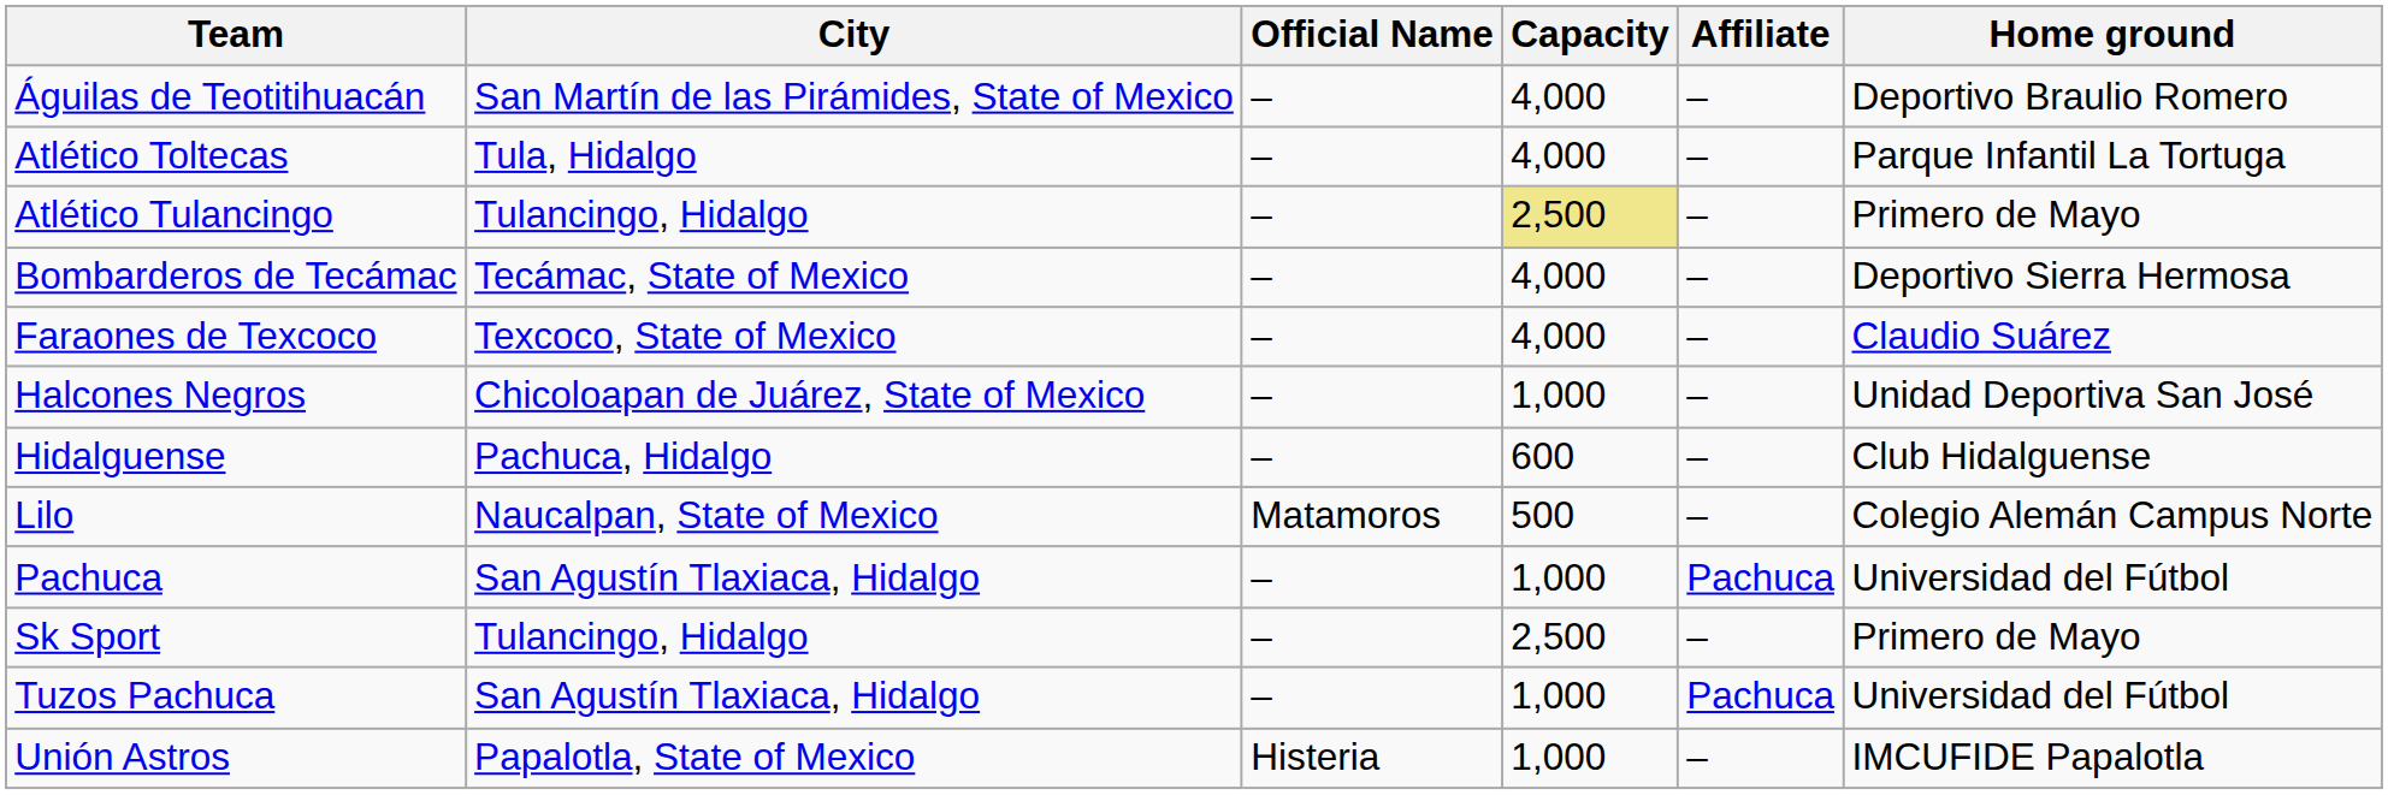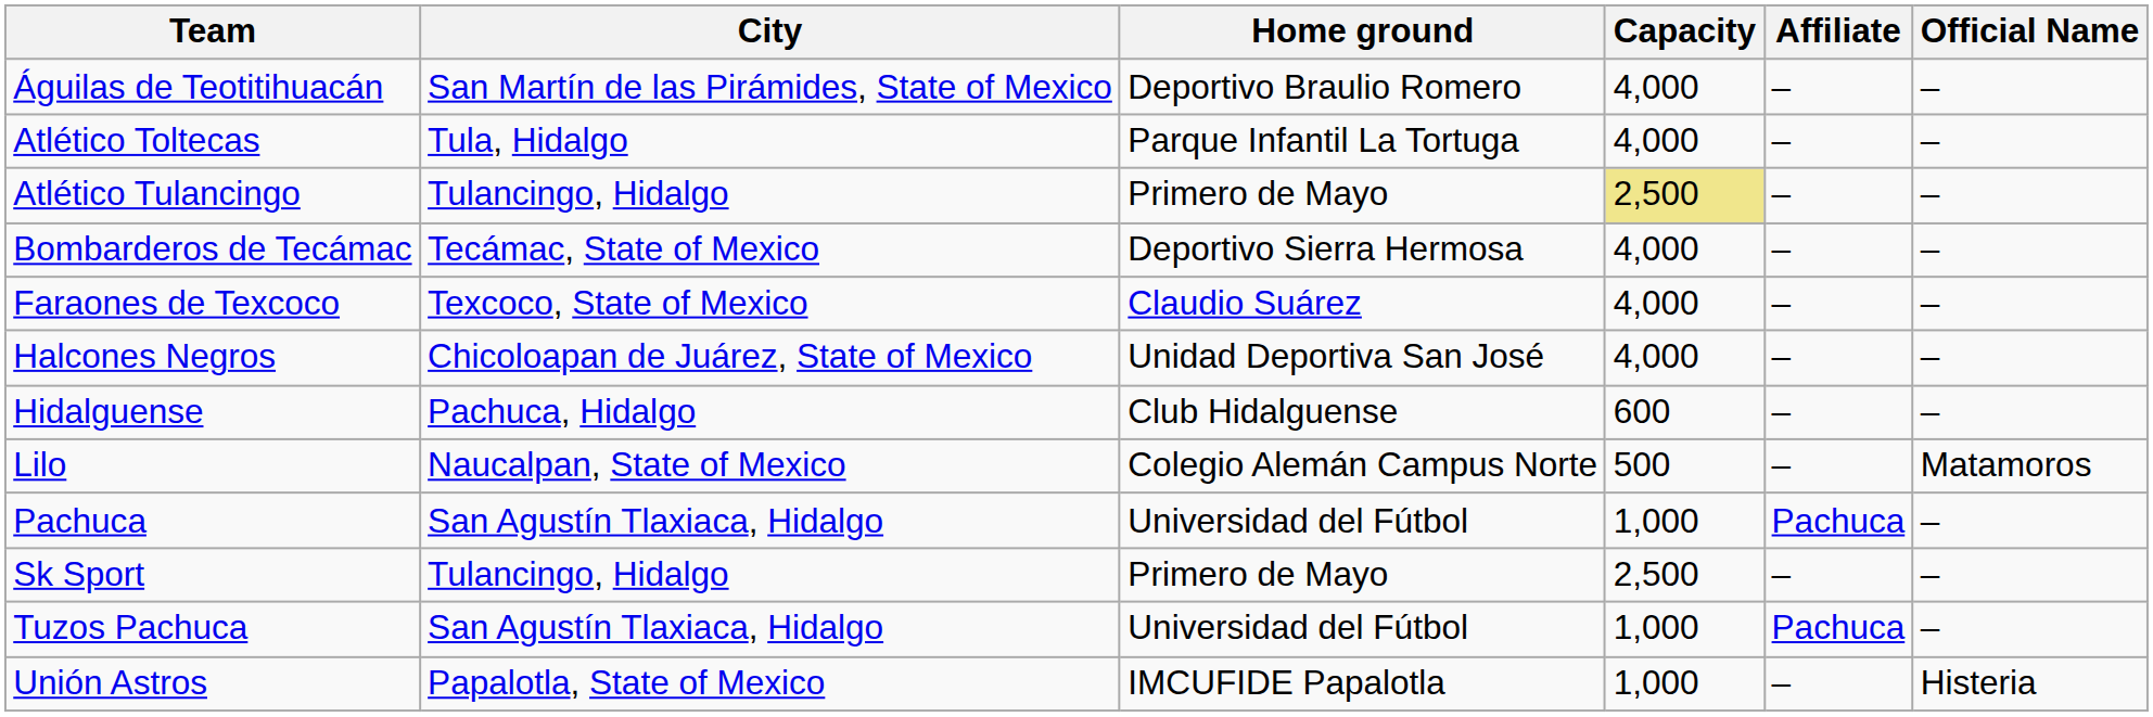 <table class="wikitable sortable">
 <tr>
 <th>Team</th>
 <th>City</th>
-<th>Official Name</th>
+<th>Home ground</th>
 <th>Capacity</th>
 <th>Affiliate</th>
-<th>Home ground</th>
+<th>Official Name</th>
 </tr>
 <tr>
 <td><a href='#'>Águilas de Teotitihuacán</a></td>
 <td><a href='#'>San Martín de las Pirámides</a>, <a href='#'>State of Mexico</a></td>
-<td>–</td>
+<td>Deportivo Braulio Romero</td>
 <td>4,000</td>
 <td>–</td>
-<td>Deportivo Braulio Romero</td>
+<td>–</td>
 </tr>
 <tr>
 <td><a href='#'>Atlético Toltecas</a></td>
 <td><a href='#'>Tula</a>, <a href='#'>Hidalgo</a></td>
-<td>–</td>
+<td>Parque Infantil La Tortuga</td>
 <td>4,000</td>
 <td>–</td>
-<td>Parque Infantil La Tortuga</td>
+<td>–</td>
 </tr>
 <tr>
 <td><a href='#'>Atlético Tulancingo</a></td>
 <td><a href='#'>Tulancingo</a>, <a href='#'>Hidalgo</a></td>
-<td>–</td>
+<td>Primero de Mayo</td>
 <td style="background: khaki;">2,500</td>
 <td>–</td>
-<td>Primero de Mayo</td>
+<td>–</td>
 </tr>
 <tr>
 <td><a href='#'>Bombarderos de Tecámac</a></td>
 <td><a href='#'>Tecámac</a>, <a href='#'>State of Mexico</a></td>
-<td>–</td>
+<td>Deportivo Sierra Hermosa</td>
 <td>4,000</td>
 <td>–</td>
-<td>Deportivo Sierra Hermosa</td>
+<td>–</td>
 </tr>
 <tr>
 <td><a href='#'>Faraones de Texcoco</a></td>
 <td><a href='#'>Texcoco</a>, <a href='#'>State of Mexico</a></td>
-<td>–</td>
+<td><a href='#'>Claudio Suárez</a></td>
 <td>4,000</td>
 <td>–</td>
-<td><a href='#'>Claudio Suárez</a></td>
+<td>–</td>
 </tr>
 <tr>
 <td><a href='#'>Halcones Negros</a></td>
 <td><a href='#'>Chicoloapan de Juárez</a>, <a href='#'>State of Mexico</a></td>
+<td>Unidad Deportiva San José</td>
+<td>4,000</td>
 <td>–</td>
-<td>1,000</td>
 <td>–</td>
-<td>Unidad Deportiva San José</td>
 </tr>
 <tr>
 <td><a href='#'>Hidalguense</a></td>
 <td><a href='#'>Pachuca</a>, <a href='#'>Hidalgo</a></td>
-<td>–</td>
+<td>Club Hidalguense</td>
 <td>600</td>
 <td>–</td>
-<td>Club Hidalguense</td>
+<td>–</td>
 </tr>
 <tr>
 <td><a href='#'>Lilo</a></td>
 <td><a href='#'>Naucalpan</a>, <a href='#'>State of Mexico</a></td>
-<td>Matamoros</td>
+<td>Colegio Alemán Campus Norte</td>
 <td>500</td>
 <td>–</td>
-<td>Colegio Alemán Campus Norte</td>
+<td>Matamoros</td>
 </tr>
 <tr>
 <td><a href='#'>Pachuca</a></td>
 <td><a href='#'>San Agustín Tlaxiaca</a>, <a href='#'>Hidalgo</a></td>
-<td>–</td>
+<td>Universidad del Fútbol</td>
 <td>1,000</td>
 <td><a href='#'>Pachuca</a></td>
-<td>Universidad del Fútbol</td>
+<td>–</td>
 </tr>
 <tr>
 <td><a href='#'>Sk Sport</a></td>
 <td><a href='#'>Tulancingo</a>, <a href='#'>Hidalgo</a></td>
-<td>–</td>
+<td>Primero de Mayo</td>
 <td>2,500</td>
 <td>–</td>
-<td>Primero de Mayo</td>
+<td>–</td>
 </tr>
 <tr>
 <td><a href='#'>Tuzos Pachuca</a></td>
 <td><a href='#'>San Agustín Tlaxiaca</a>, <a href='#'>Hidalgo</a></td>
-<td>–</td>
+<td>Universidad del Fútbol</td>
 <td>1,000</td>
 <td><a href='#'>Pachuca</a></td>
-<td>Universidad del Fútbol</td>
+<td>–</td>
 </tr>
 <tr>
 <td><a href='#'>Unión Astros</a></td>
 <td><a href='#'>Papalotla</a>, <a href='#'>State of Mexico</a></td>
-<td>Histeria</td>
+<td>IMCUFIDE Papalotla</td>
 <td>1,000</td>
 <td>–</td>
-<td>IMCUFIDE Papalotla</td>
+<td>Histeria</td>
 </tr>
 </table>
